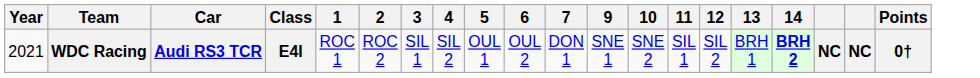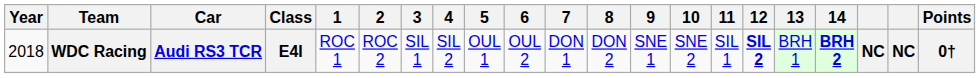 <table class="wikitable" style="text-align:center; font-size:85%">
 <tr>
 <th>Year</th>
 <th>Team</th>
 <th>Car</th>
 <th>Class</th>
 <th>1</th>
 <th>2</th>
 <th>3</th>
 <th>4</th>
 <th>5</th>
 <th>6</th>
 <th>7</th>
+<th>8</th>
 <th>9</th>
 <th>10</th>
 <th>11</th>
 <th>12</th>
 <th>13</th>
 <th>14</th>
 <th></th>
 <th></th>
 <th>Points</th>
 </tr>
 <tr>
-<td>2021</td>
+<td>2018</td>
 <th nowrap>WDC Racing</th>
 <th nowrap><a href='#'>Audi RS3 TCR</a></th>
 <th align=center><strong><span>E4I</span></strong></th>
 <td style="background:#;"><a href='#'>ROC<br>1</a></td>
 <td style="background:#;"><a href='#'>ROC<br>2</a></td>
 <td style="background:#;"><a href='#'>SIL<br>1</a></td>
 <td style="background:#;"><a href='#'>SIL<br>2</a></td>
 <td style="background:#;"><a href='#'>OUL<br>1</a></td>
 <td style="background:#;"><a href='#'>OUL<br>2</a></td>
 <td style="background:#;"><a href='#'>DON<br>1</a></td>
+<td style="background:#;"><a href='#'>DON<br>2</a></td>
 <td style="background:#;"><a href='#'>SNE<br>1</a></td>
 <td style="background:#;"><a href='#'>SNE<br>2</a></td>
 <td style="background:#;"><a href='#'>SIL<br>1</a></td>
-<td style="background:#;"><a href='#'>SIL<br>2</a></td>
+<td style="background:#;"><strong><a href='#'>SIL<br>2</a></strong></td>
 <td style="background:#dfffdf;"><a href='#'>BRH<br>1</a><br></td>
 <td style="background:#dfffdf;"><strong><a href='#'>BRH<br>2</a><br></strong></td>
 <th>NC</th>
 <th>NC</th>
 <th><strong>0†</strong></th>
 </tr>
 </table>
